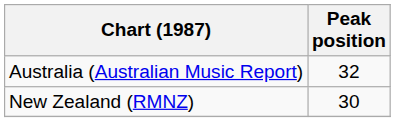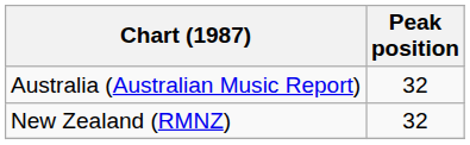 <table class="wikitable sortable" style="text-align:center;">
 <tr>
 <th>Chart (1987)</th>
 <th>Peak<br>position</th>
 </tr>
 <tr>
 <td align="left">Australia (<a href='#'>Australian Music Report</a>)</td>
 <td>32</td>
 </tr>
 <tr>
 <td align="left">New Zealand (<a href='#'>RMNZ</a>)</td>
-<td>30</td>
+<td>32</td>
 </tr>
 <tr>
 </tr>
 </table>
